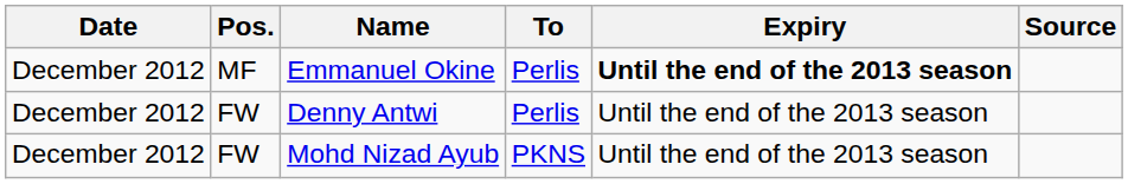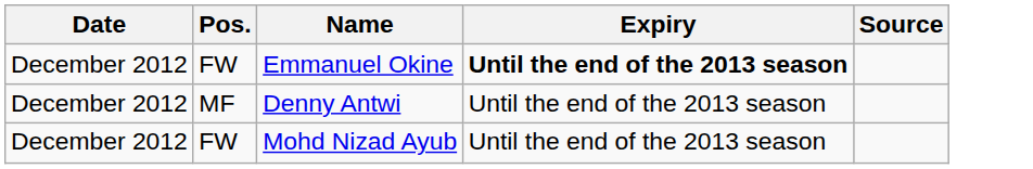 <table class="wikitable">
 <tr>
 <th>Date</th>
 <th>Pos.</th>
 <th>Name</th>
-<th>To</th>
 <th>Expiry</th>
 <th>Source</th>
 </tr>
 <tr>
 <td>December 2012</td>
-<td>MF</td>
+<td>FW</td>
 <td> <a href='#'>Emmanuel Okine</a></td>
-<td>  <a href='#'>Perlis</a></td>
 <td><strong>Until the end of the 2013 season</strong></td>
 <td></td>
 </tr>
 <tr>
 <td>December 2012</td>
-<td>FW</td>
+<td>MF</td>
 <td> <a href='#'>Denny Antwi</a></td>
-<td>  <a href='#'>Perlis</a></td>
 <td>Until the end of the 2013 season</td>
 <td></td>
 </tr>
 <tr>
 <td>December 2012</td>
 <td>FW</td>
 <td>  <a href='#'>Mohd Nizad Ayub</a></td>
-<td> <a href='#'>PKNS</a></td>
 <td>Until the end of the 2013 season</td>
 <td></td>
 </tr>
 </table>
